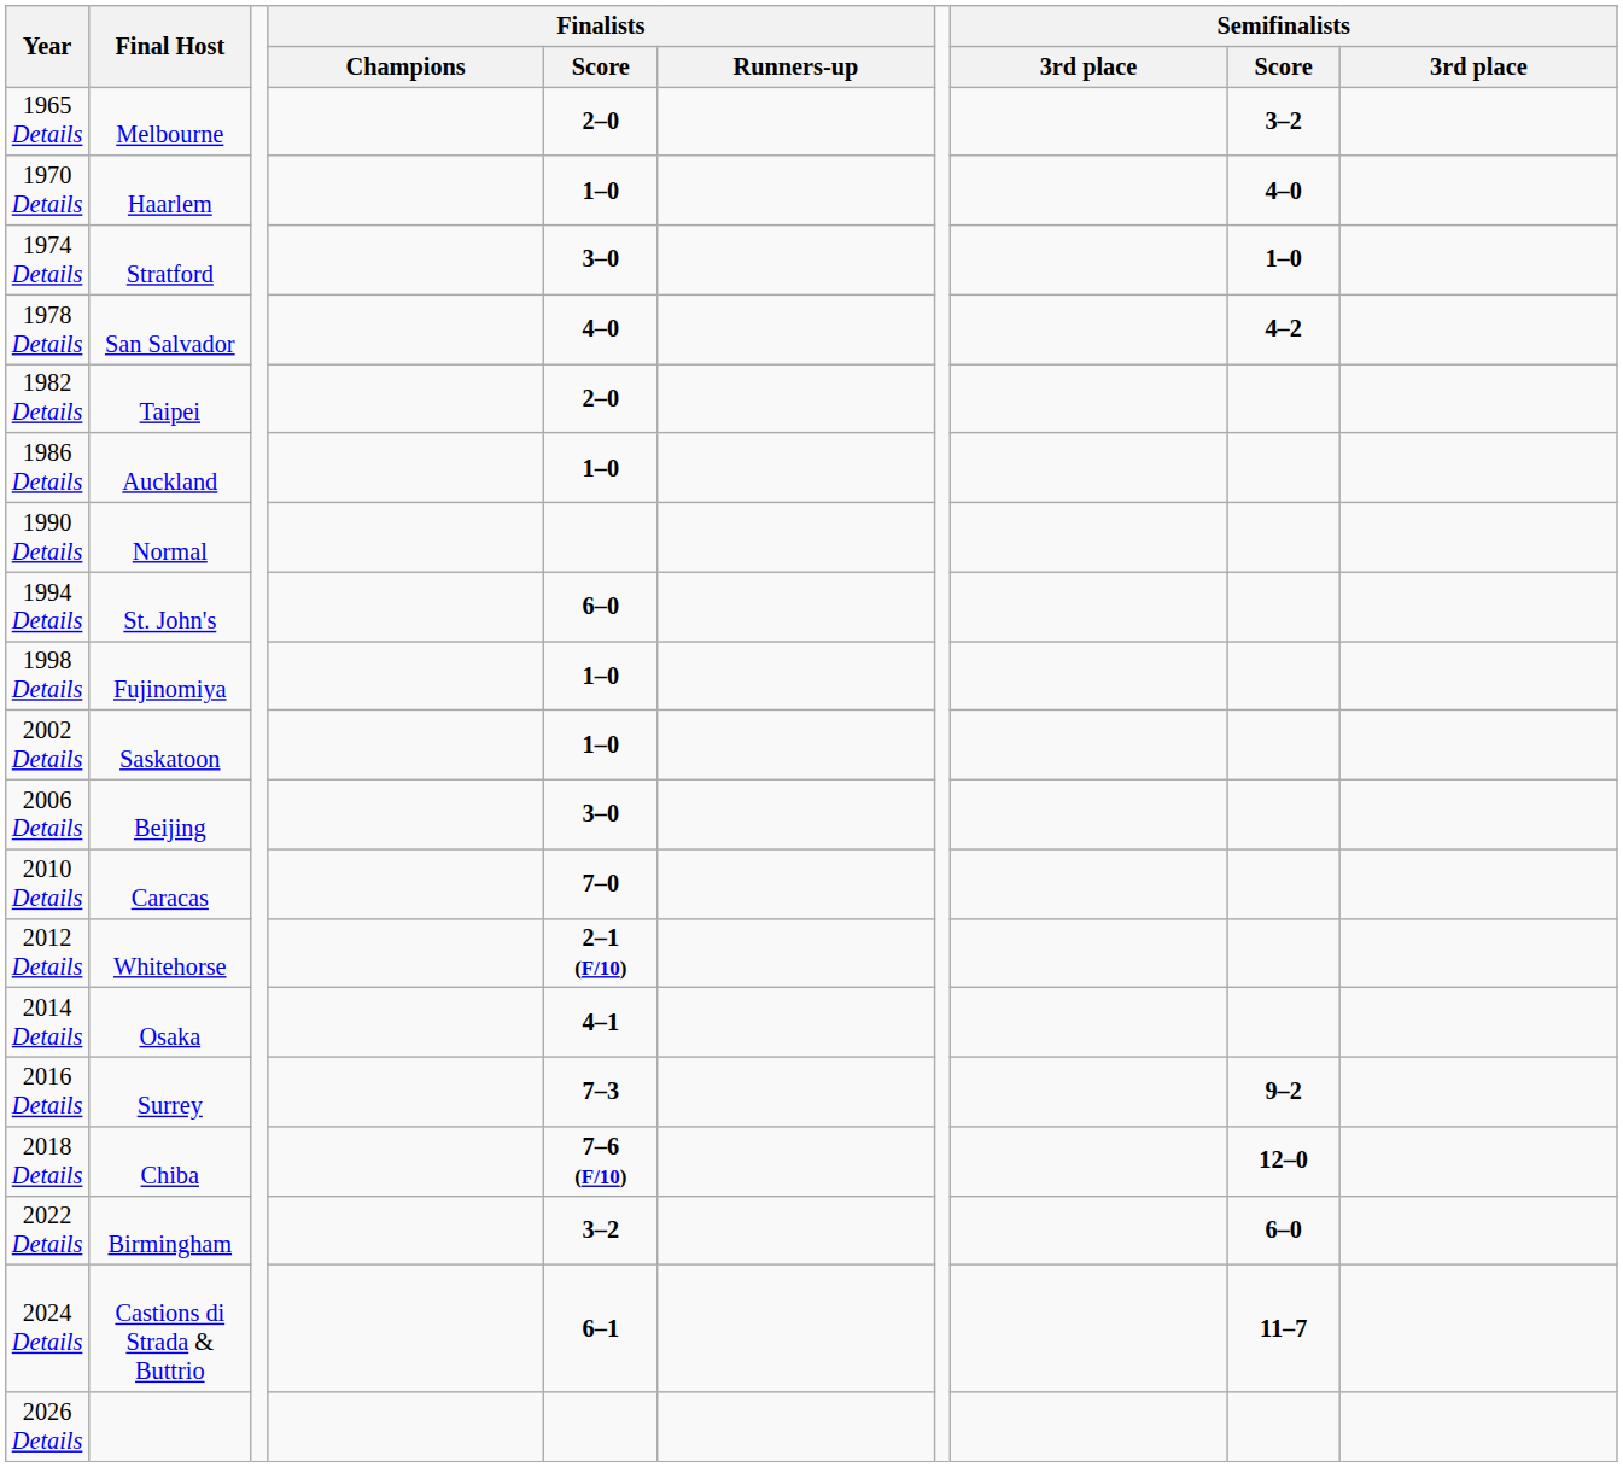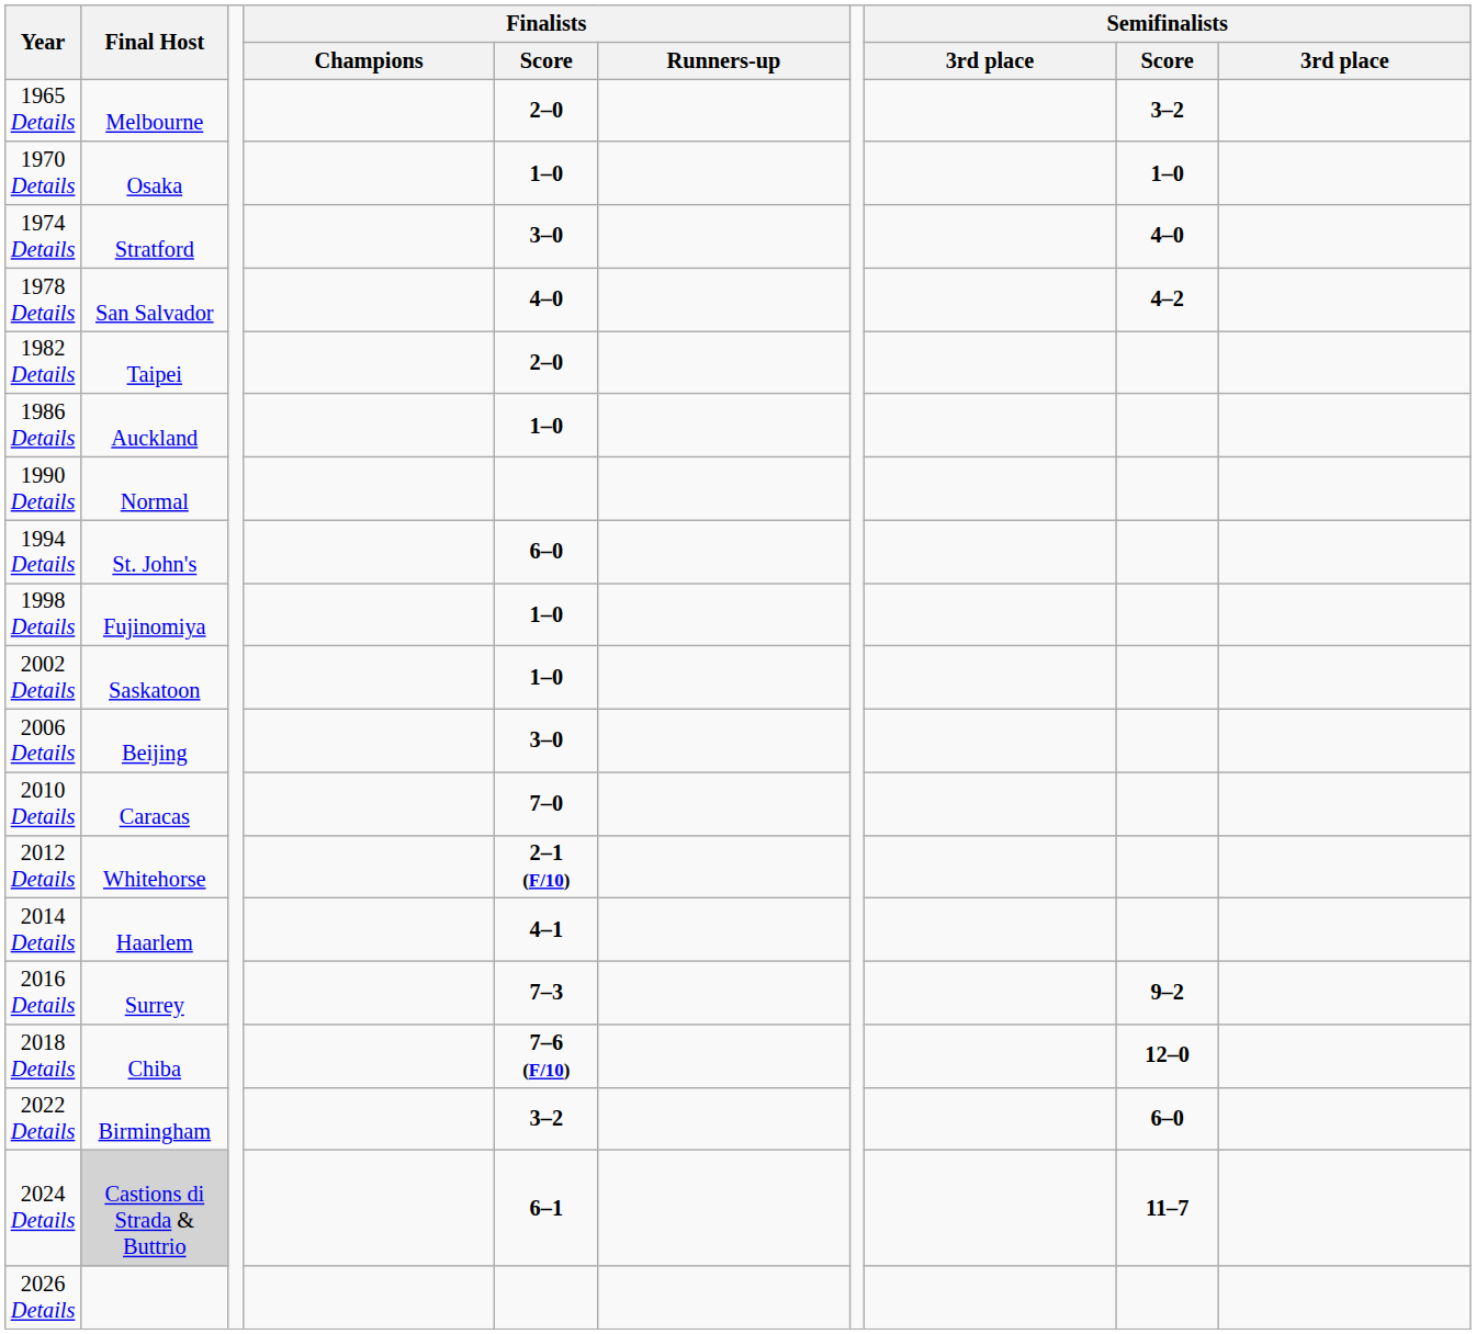 <table class="wikitable" style="width:75%; font-size:90%; text-align: center;">
 <tr>
 <th rowspan="2" style="width:5%;">Year</th>
 <th rowspan="2" style="width:10%;">Final Host</th>
 <td rowspan="21" style="width:1%; border-top:none; border-bottom:none;"></td>
 <th colspan=3>Finalists</th>
 <td rowspan="21" style="width:1%; border-top:none; border-bottom:none;"></td>
 <th colspan=3>Semifinalists</th>
 </tr>
 <tr>
 <th width=17%>Champions</th>
 <th width=7%>Score</th>
 <th width=17%>Runners-up</th>
 <th width=17%>3rd place</th>
 <th width=7%>Score</th>
 <th width=17%>3rd place</th>
 </tr>
 <tr>
 <td>1965<br><em><a href='#'>Details</a></em></td>
 <td><br><a href='#'>Melbourne</a></td>
 <td><strong></strong></td>
 <td><strong>2–0</strong></td>
 <td></td>
 <td></td>
 <td><strong>3–2</strong></td>
 <td></td>
 </tr>
 <tr>
 <td>1970<br><em><a href='#'>Details</a></em></td>
-<td><br><a href='#'>Haarlem</a></td>
+<td><br><a href='#'>Osaka</a></td>
 <td><strong></strong></td>
 <td><strong>1–0</strong></td>
 <td></td>
 <td></td>
-<td><strong>4–0</strong></td>
+<td><strong>1–0</strong></td>
 <td></td>
 </tr>
 <tr>
 <td>1974<br><em><a href='#'>Details</a></em></td>
 <td><br><a href='#'>Stratford</a></td>
 <td><strong></strong></td>
 <td><strong>3–0</strong></td>
 <td></td>
 <td></td>
-<td><strong>1–0</strong></td>
+<td><strong>4–0</strong></td>
 <td></td>
 </tr>
 <tr>
 <td>1978<br><em><a href='#'>Details</a></em></td>
 <td><br><a href='#'>San Salvador</a></td>
 <td><strong></strong></td>
 <td><strong>4–0</strong></td>
 <td></td>
 <td></td>
 <td><strong>4–2</strong></td>
 <td></td>
 </tr>
 <tr>
 <td>1982<br><em><a href='#'>Details</a></em></td>
 <td><br><a href='#'>Taipei</a></td>
 <td><strong></strong></td>
 <td><strong>2–0</strong></td>
 <td></td>
 <td></td>
 <td></td>
 <td></td>
 </tr>
 <tr>
 <td>1986<br><em><a href='#'>Details</a></em></td>
 <td><br><a href='#'>Auckland</a></td>
 <td><strong></strong></td>
 <td><strong>1–0</strong></td>
 <td></td>
 <td></td>
 <td></td>
 <td></td>
 </tr>
 <tr>
 <td>1990<br><em><a href='#'>Details</a></em></td>
 <td><br><a href='#'>Normal</a></td>
 <td><strong></strong></td>
 <td></td>
 <td></td>
 <td></td>
 <td></td>
 <td></td>
 </tr>
 <tr>
 <td>1994<br><em><a href='#'>Details</a></em></td>
 <td><br><a href='#'>St. John's</a></td>
 <td><strong></strong></td>
 <td><strong>6–0</strong></td>
 <td></td>
 <td></td>
 <td></td>
 <td></td>
 </tr>
 <tr>
 <td>1998<br><em><a href='#'>Details</a></em></td>
 <td><br><a href='#'>Fujinomiya</a></td>
 <td><strong></strong></td>
 <td><strong>1–0</strong></td>
 <td></td>
 <td></td>
 <td></td>
 <td></td>
 </tr>
 <tr>
 <td>2002<br><em><a href='#'>Details</a></em></td>
 <td><br><a href='#'>Saskatoon</a></td>
 <td><strong></strong></td>
 <td><strong>1–0</strong></td>
 <td></td>
 <td></td>
 <td></td>
 <td></td>
 </tr>
 <tr>
 <td>2006<br><em><a href='#'>Details</a></em></td>
 <td><br><a href='#'>Beijing</a></td>
 <td><strong></strong></td>
 <td><strong>3–0</strong></td>
 <td></td>
 <td></td>
 <td></td>
 <td></td>
 </tr>
 <tr>
 <td>2010<br><em><a href='#'>Details</a></em></td>
 <td><br><a href='#'>Caracas</a></td>
 <td><strong></strong></td>
 <td><strong>7–0</strong></td>
 <td></td>
 <td></td>
 <td></td>
 <td></td>
 </tr>
 <tr>
 <td>2012<br><em><a href='#'>Details</a></em></td>
 <td><br><a href='#'>Whitehorse</a></td>
 <td><strong></strong></td>
 <td><strong>2–1 <br><small>(<a href='#'>F/10</a>)</small></strong></td>
 <td></td>
 <td></td>
 <td></td>
 <td></td>
 </tr>
 <tr>
 <td>2014<br><em><a href='#'>Details</a></em></td>
-<td><br><a href='#'>Osaka</a></td>
+<td><br><a href='#'>Haarlem</a></td>
 <td><strong></strong></td>
 <td><strong>4–1</strong></td>
 <td></td>
 <td></td>
 <td></td>
 <td></td>
 </tr>
 <tr>
 <td>2016<br><em><a href='#'>Details</a></em></td>
 <td><br><a href='#'>Surrey</a></td>
 <td><strong></strong></td>
 <td><strong>7–3</strong></td>
 <td></td>
 <td></td>
 <td><strong>9–2</strong></td>
 <td></td>
 </tr>
 <tr>
 <td>2018<br><em><a href='#'>Details</a></em></td>
 <td><br><a href='#'>Chiba</a></td>
 <td><strong></strong></td>
 <td><strong>7–6 <br><small>(<a href='#'>F/10</a>)</small></strong></td>
 <td></td>
 <td></td>
 <td><strong>12–0</strong></td>
 <td></td>
 </tr>
 <tr>
 <td>2022<br><em><a href='#'>Details</a></em></td>
 <td><br><a href='#'>Birmingham</a></td>
 <td><strong></strong></td>
 <td><strong>3–2</strong></td>
 <td></td>
 <td></td>
 <td><strong>6–0</strong></td>
 <td></td>
 </tr>
 <tr>
 <td>2024<br><em><a href='#'>Details</a></em></td>
-<td><br><a href='#'>Castions di Strada</a> & <a href='#'>Buttrio</a></td>
+<td style="background: lightgrey;"><br><a href='#'>Castions di Strada</a> & <a href='#'>Buttrio</a></td>
 <td><strong></strong></td>
 <td><strong>6–1</strong></td>
 <td></td>
 <td></td>
 <td><strong>11–7</strong></td>
 <td></td>
 </tr>
 <tr>
 <td>2026<br><em><a href='#'>Details</a></em></td>
 <td></td>
 <td></td>
 <td></td>
 <td></td>
 <td></td>
 <td></td>
 <td></td>
 </tr>
 </table>
